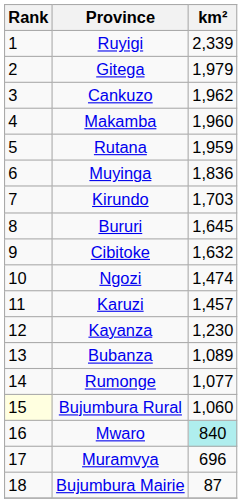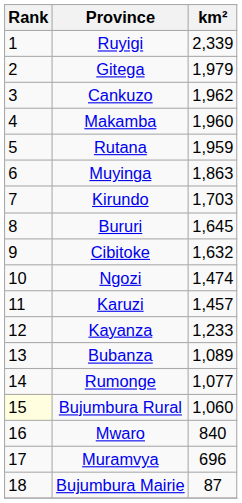 <table class="wikitable" style="font-size: 95%;">
 <tr>
 <th align="left" scope="col">Rank</th>
 <th scope="col">Province</th>
 <th scope="col">km²</th>
 </tr>
 <tr>
 <td align="left">1</td>
 <td align="center"><a href='#'>Ruyigi</a></td>
 <td align="center">2,339</td>
 </tr>
 <tr>
 <td align="left">2</td>
 <td align="center"><a href='#'>Gitega</a></td>
 <td align="center">1,979</td>
 </tr>
 <tr>
 <td align="left">3</td>
 <td align="center"><a href='#'>Cankuzo</a></td>
 <td align="center">1,962</td>
 </tr>
 <tr>
 <td align="left">4</td>
 <td align="center"><a href='#'>Makamba</a></td>
 <td align="center">1,960</td>
 </tr>
 <tr>
 <td align="left">5</td>
 <td align="center"><a href='#'>Rutana</a></td>
 <td align="center">1,959</td>
 </tr>
 <tr>
 <td align="left">6</td>
 <td align="center"><a href='#'>Muyinga</a></td>
-<td align="center">1,836</td>
+<td align="center">1,863</td>
 </tr>
 <tr>
 <td align="left">7</td>
 <td align="center"><a href='#'>Kirundo</a></td>
 <td align="center">1,703</td>
 </tr>
 <tr>
 <td align="left">8</td>
 <td align="center"><a href='#'>Bururi</a></td>
 <td align="center">1,645</td>
 </tr>
 <tr>
 <td align="left">9</td>
 <td align="center"><a href='#'>Cibitoke</a></td>
 <td align="center">1,632</td>
 </tr>
 <tr>
 <td align="left">10</td>
 <td align="center"><a href='#'>Ngozi</a></td>
 <td align="center">1,474</td>
 </tr>
 <tr>
 <td align="left">11</td>
 <td align="center"><a href='#'>Karuzi</a></td>
 <td align="center">1,457</td>
 </tr>
 <tr>
 <td align="left">12</td>
 <td align="center"><a href='#'>Kayanza</a></td>
-<td align="center">1,230</td>
+<td align="center">1,233</td>
 </tr>
 <tr>
 <td align="left">13</td>
 <td align="center"><a href='#'>Bubanza</a></td>
 <td align="center">1,089</td>
 </tr>
 <tr>
 <td align="left">14</td>
 <td align="center"><a href='#'>Rumonge</a></td>
 <td align="center">1,077</td>
 </tr>
 <tr>
 <td align="left" style="background: lightyellow;">15</td>
 <td align="center"><a href='#'>Bujumbura Rural</a></td>
 <td align="center">1,060</td>
 </tr>
 <tr>
 <td align="left">16</td>
 <td align="center"><a href='#'>Mwaro</a></td>
-<td align="center" style="background: paleturquoise;">840</td>
+<td align="center">840</td>
 </tr>
 <tr>
 <td align="left">17</td>
 <td align="center"><a href='#'>Muramvya</a></td>
 <td align="center">696</td>
 </tr>
 <tr>
 <td align="left">18</td>
 <td align="center"><a href='#'>Bujumbura Mairie</a></td>
 <td align="center">87</td>
 </tr>
 <tr>
 </tr>
 </table>
